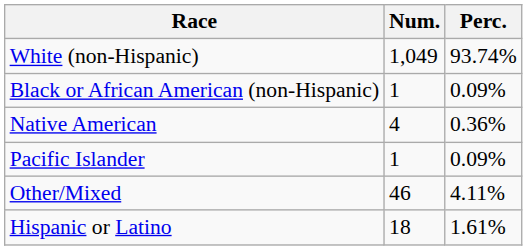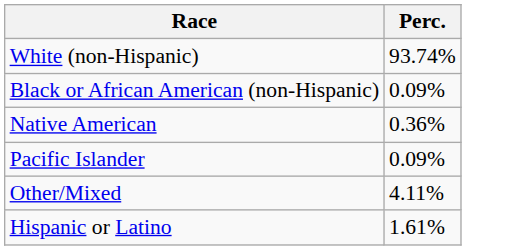 <table class="wikitable">
 <tr>
 <th>Race</th>
-<th>Num.</th>
 <th>Perc.</th>
 </tr>
 <tr>
 <td><a href='#'>White</a> (non-Hispanic)</td>
-<td>1,049</td>
 <td>93.74%</td>
 </tr>
 <tr>
 <td><a href='#'>Black or African American</a> (non-Hispanic)</td>
-<td>1</td>
 <td>0.09%</td>
 </tr>
 <tr>
 <td><a href='#'>Native American</a></td>
-<td>4</td>
 <td>0.36%</td>
 </tr>
 <tr>
 <td><a href='#'>Pacific Islander</a></td>
-<td>1</td>
 <td>0.09%</td>
 </tr>
 <tr>
 <td><a href='#'>Other/Mixed</a></td>
-<td>46</td>
 <td>4.11%</td>
 </tr>
 <tr>
 <td><a href='#'>Hispanic</a> or <a href='#'>Latino</a></td>
-<td>18</td>
 <td>1.61%</td>
 </tr>
 </table>
